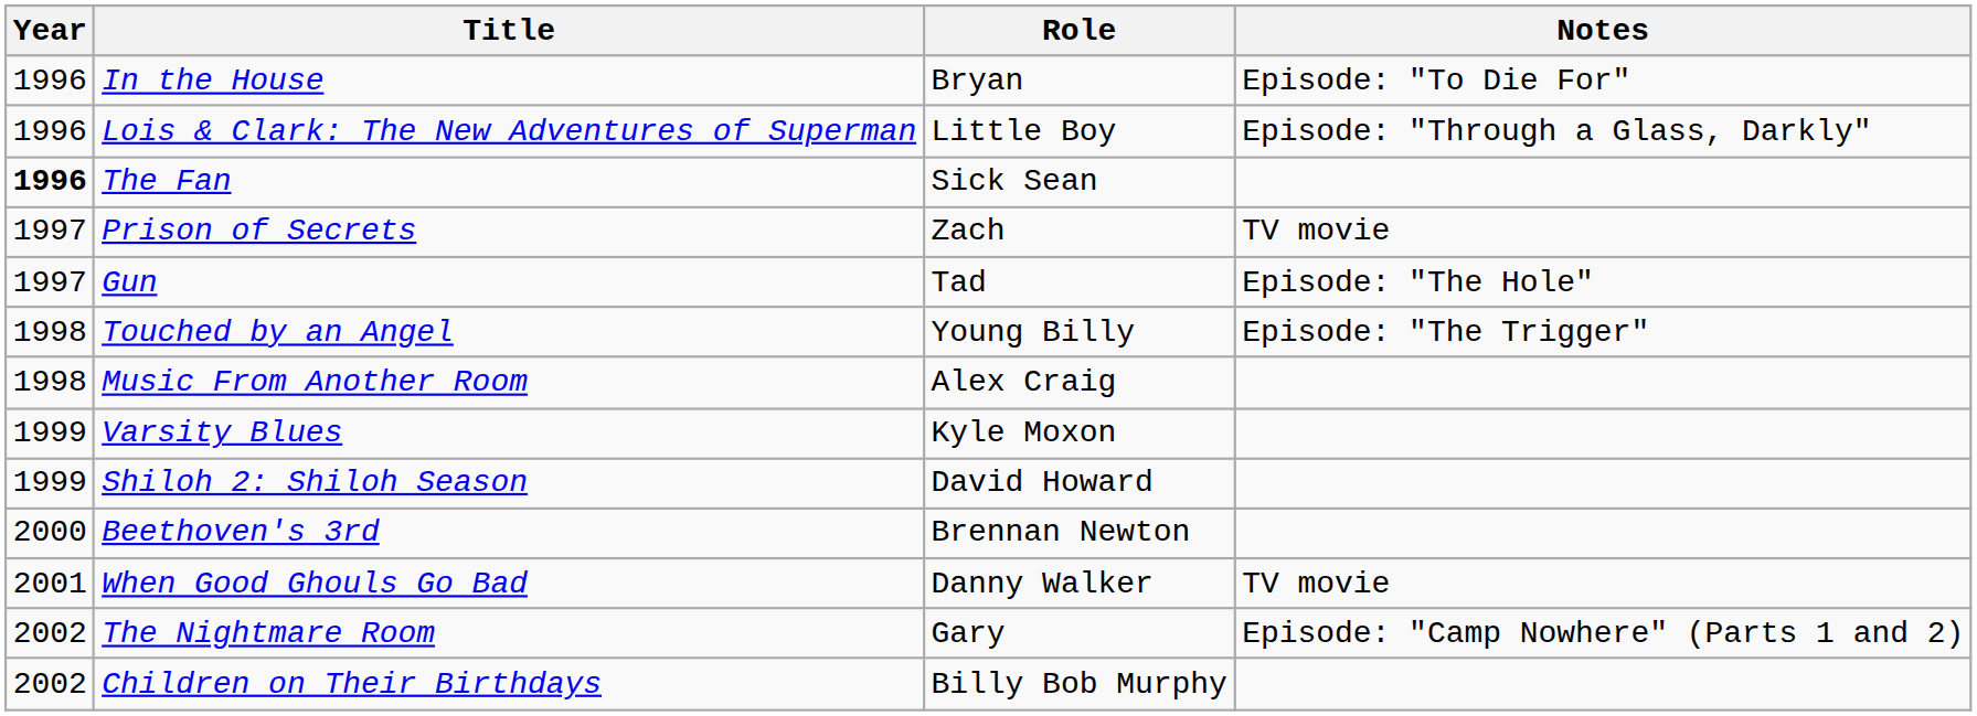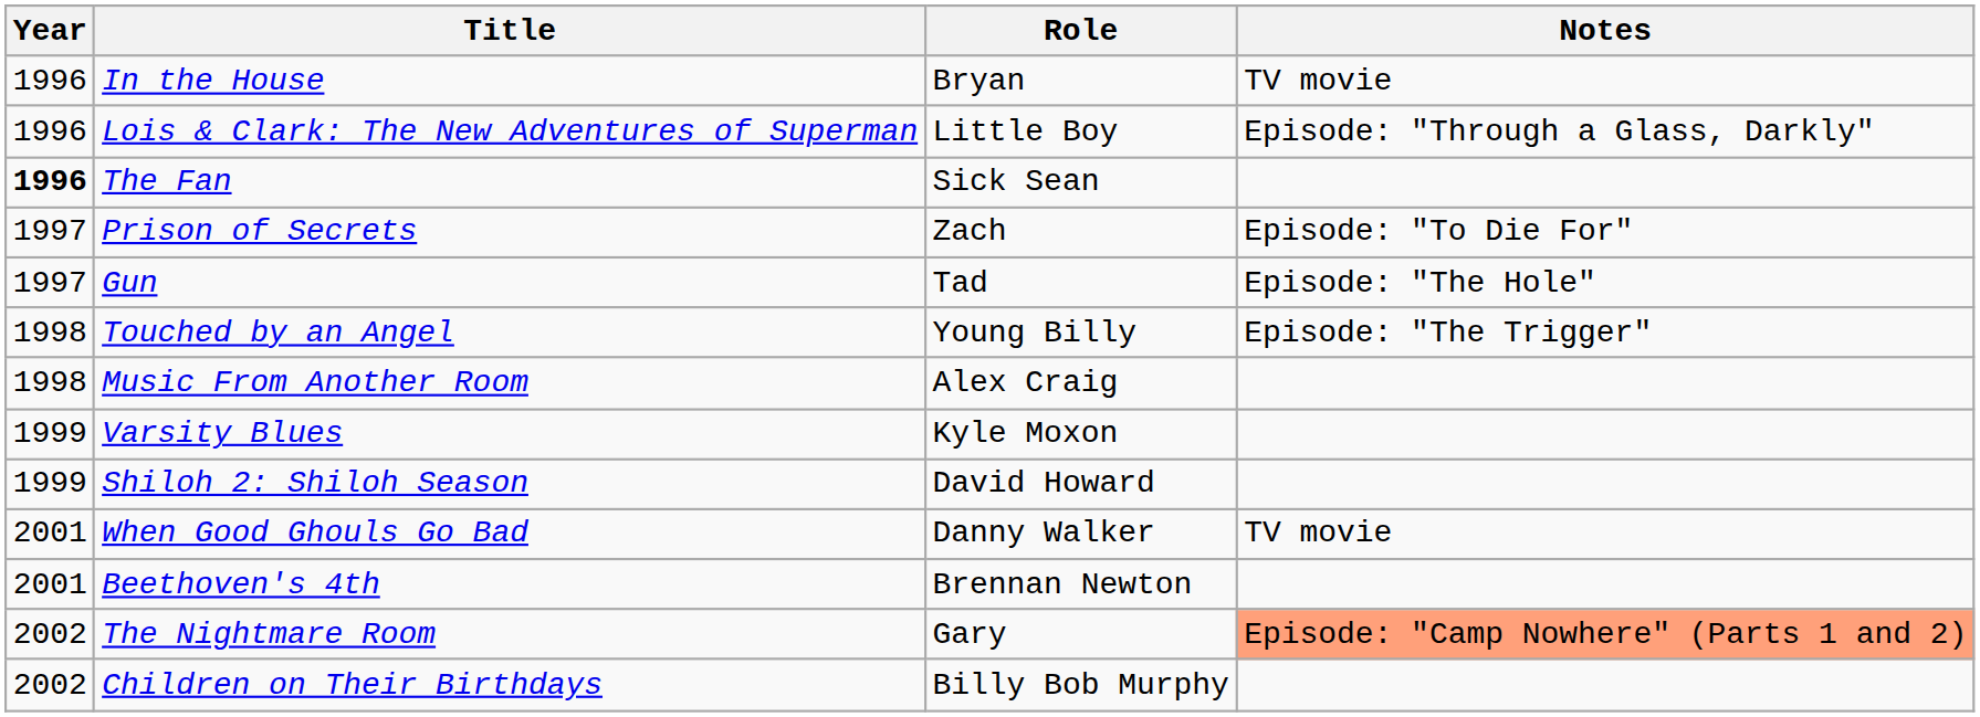 <table class="wikitable sortable">
 <tr>
 <th>Year</th>
 <th>Title</th>
 <th>Role</th>
 <th>Notes</th>
 </tr>
 <tr>
 <td>1996</td>
 <td><em><a href='#'>In the House</a></em></td>
 <td>Bryan</td>
-<td>Episode: "To Die For"</td>
+<td>TV movie</td>
 </tr>
 <tr>
 <td>1996</td>
 <td><em><a href='#'>Lois & Clark: The New Adventures of Superman</a></em></td>
 <td>Little Boy</td>
 <td>Episode: "Through a Glass, Darkly"</td>
 </tr>
 <tr>
 <td><strong>1996</strong></td>
 <td><em><a href='#'>The Fan</a></em></td>
 <td>Sick Sean</td>
 <td></td>
 </tr>
 <tr>
 <td>1997</td>
 <td><em><a href='#'>Prison of Secrets</a></em></td>
 <td>Zach</td>
-<td>TV movie</td>
+<td>Episode: "To Die For"</td>
 </tr>
 <tr>
 <td>1997</td>
 <td><em><a href='#'>Gun</a></em></td>
 <td>Tad</td>
 <td>Episode: "The Hole"</td>
 </tr>
 <tr>
 <td>1998</td>
 <td><em><a href='#'>Touched by an Angel</a></em></td>
 <td>Young Billy</td>
 <td>Episode: "The Trigger"</td>
 </tr>
 <tr>
 <td>1998</td>
 <td><em><a href='#'>Music From Another Room</a></em></td>
 <td>Alex Craig</td>
 <td></td>
 </tr>
 <tr>
 <td>1999</td>
 <td><em><a href='#'>Varsity Blues</a></em></td>
 <td>Kyle Moxon</td>
 <td></td>
 </tr>
 <tr>
 <td>1999</td>
 <td><em><a href='#'>Shiloh 2: Shiloh Season</a></em></td>
 <td>David Howard</td>
 <td></td>
 </tr>
 <tr>
-<td>2000</td>
-<td><em><a href='#'>Beethoven's 3rd</a></em></td>
-<td>Brennan Newton</td>
-<td></td>
-</tr>
-<tr>
 <td>2001</td>
 <td><em><a href='#'>When Good Ghouls Go Bad</a></em></td>
 <td>Danny Walker</td>
 <td>TV movie</td>
 </tr>
 <tr>
+<td>2001</td>
+<td><em><a href='#'>Beethoven's 4th</a></em></td>
+<td>Brennan Newton</td>
+<td></td>
+</tr>
+<tr>
 <td>2002</td>
 <td><em><a href='#'>The Nightmare Room</a></em></td>
 <td>Gary</td>
-<td>Episode: "Camp Nowhere" (Parts 1 and 2)</td>
+<td style="background: lightsalmon;">Episode: "Camp Nowhere" (Parts 1 and 2)</td>
 </tr>
 <tr>
 <td>2002</td>
 <td><em><a href='#'>Children on Their Birthdays</a></em></td>
 <td>Billy Bob Murphy</td>
 <td></td>
 </tr>
 </table>
